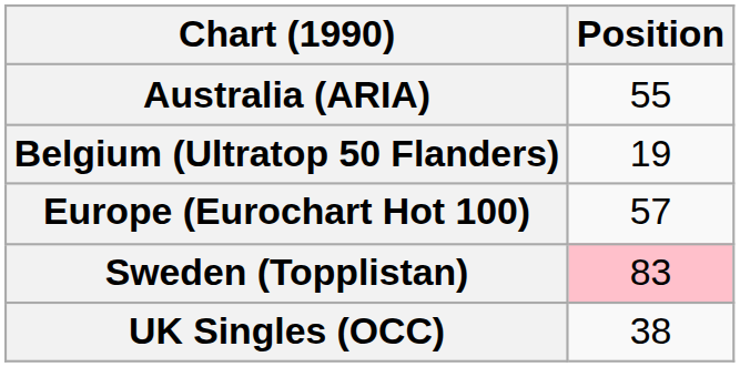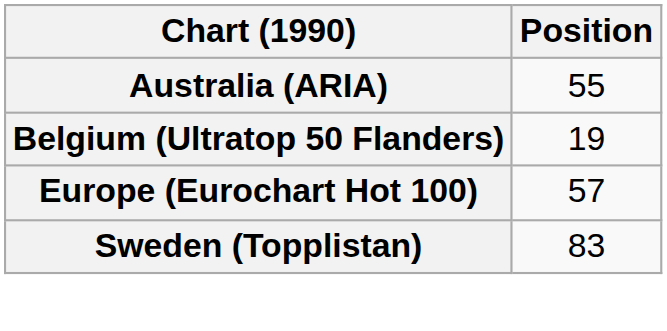 <table class="wikitable sortable plainrowheaders" style="text-align:center">
 <tr>
 <th scope="col">Chart (1990)</th>
 <th scope="col">Position</th>
 </tr>
 <tr>
 <th scope="row">Australia (ARIA)</th>
 <td>55</td>
 </tr>
 <tr>
 <th scope="row">Belgium (Ultratop 50 Flanders)</th>
 <td>19</td>
 </tr>
 <tr>
 <th scope="row">Europe (Eurochart Hot 100)</th>
 <td>57</td>
 </tr>
 <tr>
 <th scope="row">Sweden (Topplistan)</th>
-<td style="background: pink;">83</td>
-</tr>
-<tr>
-<th scope="row">UK Singles (OCC)</th>
-<td>38</td>
+<td>83</td>
 </tr>
 </table>
